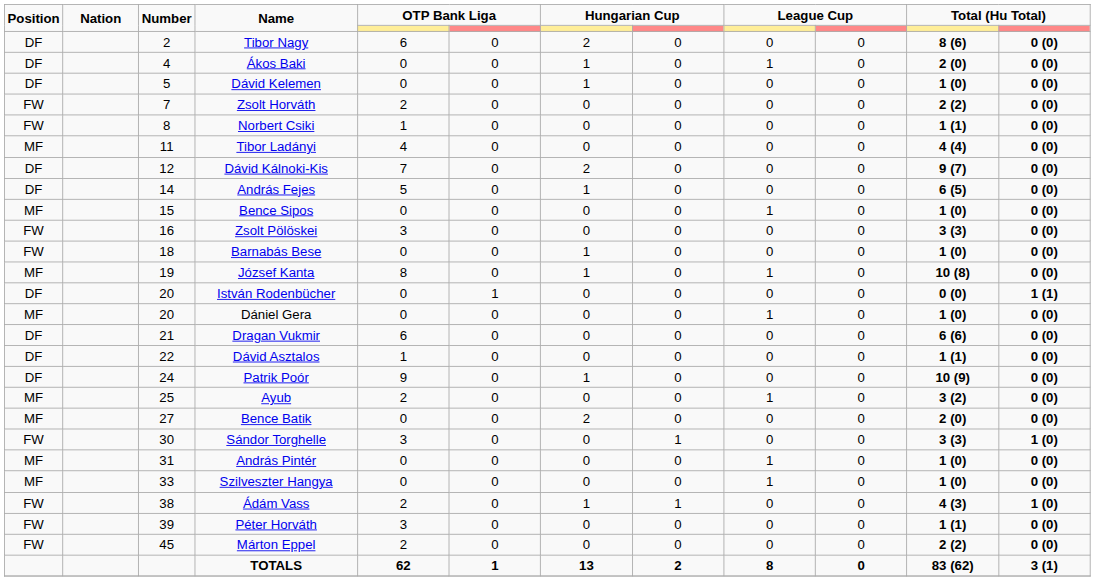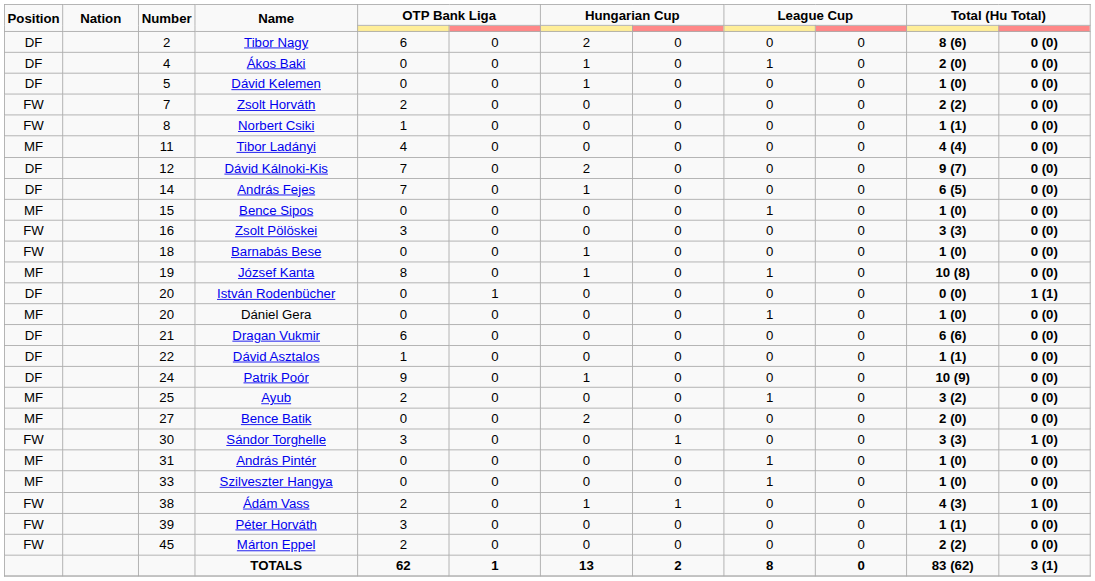 <table class="wikitable" style="font-size: 95%; text-align: center;">
 <tr>
 <td rowspan="2" width="5%" align="center"><strong>Position</strong></td>
 <td rowspan="2" width="7%" align="center"><strong>Nation</strong></td>
 <td rowspan="2" width="5%" align="center"><strong>Number</strong></td>
 <td rowspan="2" width="15%" align="center"><strong>Name</strong></td>
 <td colspan="2" align="center"><strong>OTP Bank Liga</strong></td>
 <td colspan="2" align="center"><strong>Hungarian Cup</strong></td>
 <td colspan="2" align="center"><strong>League Cup</strong></td>
 <td colspan="2" align="center"><strong>Total (Hu Total)</strong></td>
 </tr>
 <tr>
 <th width=60 style="background: #FFEE99"></th>
 <th width=60 style="background: #FF8888"></th>
 <th width=60 style="background: #FFEE99"></th>
 <th width=60 style="background: #FF8888"></th>
 <th width=60 style="background: #FFEE99"></th>
 <th width=60 style="background: #FF8888"></th>
 <th width=60 style="background: #FFEE99"></th>
 <th width=60 style="background: #FF8888"></th>
 </tr>
 <tr>
 <td>DF</td>
 <td></td>
 <td>2</td>
 <td><a href='#'>Tibor Nagy</a></td>
 <td>6</td>
 <td>0</td>
 <td>2</td>
 <td>0</td>
 <td>0</td>
 <td>0</td>
 <td><strong>8 (6)</strong></td>
 <td><strong>0 (0)</strong></td>
 </tr>
 <tr>
 <td>DF</td>
 <td></td>
 <td>4</td>
 <td><a href='#'>Ákos Baki</a></td>
 <td>0</td>
 <td>0</td>
 <td>1</td>
 <td>0</td>
 <td>1</td>
 <td>0</td>
 <td><strong>2 (0)</strong></td>
 <td><strong>0 (0)</strong></td>
 </tr>
 <tr>
 <td>DF</td>
 <td></td>
 <td>5</td>
 <td><a href='#'>Dávid Kelemen</a></td>
 <td>0</td>
 <td>0</td>
 <td>1</td>
 <td>0</td>
 <td>0</td>
 <td>0</td>
 <td><strong>1 (0)</strong></td>
 <td><strong>0 (0)</strong></td>
 </tr>
 <tr>
 <td>FW</td>
 <td></td>
 <td>7</td>
 <td><a href='#'>Zsolt Horváth</a></td>
 <td>2</td>
 <td>0</td>
 <td>0</td>
 <td>0</td>
 <td>0</td>
 <td>0</td>
 <td><strong>2 (2)</strong></td>
 <td><strong>0 (0)</strong></td>
 </tr>
 <tr>
 <td>FW</td>
 <td></td>
 <td>8</td>
 <td><a href='#'>Norbert Csiki</a></td>
 <td>1</td>
 <td>0</td>
 <td>0</td>
 <td>0</td>
 <td>0</td>
 <td>0</td>
 <td><strong>1 (1)</strong></td>
 <td><strong>0 (0)</strong></td>
 </tr>
 <tr>
 <td>MF</td>
 <td></td>
 <td>11</td>
 <td><a href='#'>Tibor Ladányi</a></td>
 <td>4</td>
 <td>0</td>
 <td>0</td>
 <td>0</td>
 <td>0</td>
 <td>0</td>
 <td><strong>4 (4)</strong></td>
 <td><strong>0 (0)</strong></td>
 </tr>
 <tr>
 <td>DF</td>
 <td></td>
 <td>12</td>
 <td><a href='#'>Dávid Kálnoki-Kis</a></td>
 <td>7</td>
 <td>0</td>
 <td>2</td>
 <td>0</td>
 <td>0</td>
 <td>0</td>
 <td><strong>9 (7)</strong></td>
 <td><strong>0 (0)</strong></td>
 </tr>
 <tr>
 <td>DF</td>
 <td></td>
 <td>14</td>
 <td><a href='#'>András Fejes</a></td>
-<td>5</td>
+<td>7</td>
 <td>0</td>
 <td>1</td>
 <td>0</td>
 <td>0</td>
 <td>0</td>
 <td><strong>6 (5)</strong></td>
 <td><strong>0 (0)</strong></td>
 </tr>
 <tr>
 <td>MF</td>
 <td></td>
 <td>15</td>
 <td><a href='#'>Bence Sipos</a></td>
 <td>0</td>
 <td>0</td>
 <td>0</td>
 <td>0</td>
 <td>1</td>
 <td>0</td>
 <td><strong>1 (0)</strong></td>
 <td><strong>0 (0)</strong></td>
 </tr>
 <tr>
 <td>FW</td>
 <td></td>
 <td>16</td>
 <td><a href='#'>Zsolt Pölöskei</a></td>
 <td>3</td>
 <td>0</td>
 <td>0</td>
 <td>0</td>
 <td>0</td>
 <td>0</td>
 <td><strong>3 (3)</strong></td>
 <td><strong>0 (0)</strong></td>
 </tr>
 <tr>
 <td>FW</td>
 <td></td>
 <td>18</td>
 <td><a href='#'>Barnabás Bese</a></td>
 <td>0</td>
 <td>0</td>
 <td>1</td>
 <td>0</td>
 <td>0</td>
 <td>0</td>
 <td><strong>1 (0)</strong></td>
 <td><strong>0 (0)</strong></td>
 </tr>
 <tr>
 <td>MF</td>
 <td></td>
 <td>19</td>
 <td><a href='#'>József Kanta</a></td>
 <td>8</td>
 <td>0</td>
 <td>1</td>
 <td>0</td>
 <td>1</td>
 <td>0</td>
 <td><strong>10 (8)</strong></td>
 <td><strong>0 (0)</strong></td>
 </tr>
 <tr>
 <td>DF</td>
 <td></td>
 <td>20</td>
 <td><a href='#'>István Rodenbücher</a></td>
 <td>0</td>
 <td>1</td>
 <td>0</td>
 <td>0</td>
 <td>0</td>
 <td>0</td>
 <td><strong>0 (0)</strong></td>
 <td><strong>1 (1)</strong></td>
 </tr>
 <tr>
 <td>MF</td>
 <td></td>
 <td>20</td>
 <td>Dániel Gera</td>
 <td>0</td>
 <td>0</td>
 <td>0</td>
 <td>0</td>
 <td>1</td>
 <td>0</td>
 <td><strong>1 (0)</strong></td>
 <td><strong>0 (0)</strong></td>
 </tr>
 <tr>
 <td>DF</td>
 <td></td>
 <td>21</td>
 <td><a href='#'>Dragan Vukmir</a></td>
 <td>6</td>
 <td>0</td>
 <td>0</td>
 <td>0</td>
 <td>0</td>
 <td>0</td>
 <td><strong>6 (6)</strong></td>
 <td><strong>0 (0)</strong></td>
 </tr>
 <tr>
 <td>DF</td>
 <td></td>
 <td>22</td>
 <td><a href='#'>Dávid Asztalos</a></td>
 <td>1</td>
 <td>0</td>
 <td>0</td>
 <td>0</td>
 <td>0</td>
 <td>0</td>
 <td><strong>1 (1)</strong></td>
 <td><strong>0 (0)</strong></td>
 </tr>
 <tr>
 <td>DF</td>
 <td></td>
 <td>24</td>
 <td><a href='#'>Patrik Poór</a></td>
 <td>9</td>
 <td>0</td>
 <td>1</td>
 <td>0</td>
 <td>0</td>
 <td>0</td>
 <td><strong>10 (9)</strong></td>
 <td><strong>0 (0)</strong></td>
 </tr>
 <tr>
 <td>MF</td>
 <td></td>
 <td>25</td>
 <td><a href='#'>Ayub</a></td>
 <td>2</td>
 <td>0</td>
 <td>0</td>
 <td>0</td>
 <td>1</td>
 <td>0</td>
 <td><strong>3 (2)</strong></td>
 <td><strong>0 (0)</strong></td>
 </tr>
 <tr>
 <td>MF</td>
 <td></td>
 <td>27</td>
 <td><a href='#'>Bence Batik</a></td>
 <td>0</td>
 <td>0</td>
 <td>2</td>
 <td>0</td>
 <td>0</td>
 <td>0</td>
 <td><strong>2 (0)</strong></td>
 <td><strong>0 (0)</strong></td>
 </tr>
 <tr>
 <td>FW</td>
 <td></td>
 <td>30</td>
 <td><a href='#'>Sándor Torghelle</a></td>
 <td>3</td>
 <td>0</td>
 <td>0</td>
 <td>1</td>
 <td>0</td>
 <td>0</td>
 <td><strong>3 (3)</strong></td>
 <td><strong>1 (0)</strong></td>
 </tr>
 <tr>
 <td>MF</td>
 <td></td>
 <td>31</td>
 <td><a href='#'>András Pintér</a></td>
 <td>0</td>
 <td>0</td>
 <td>0</td>
 <td>0</td>
 <td>1</td>
 <td>0</td>
 <td><strong>1 (0)</strong></td>
 <td><strong>0 (0)</strong></td>
 </tr>
 <tr>
 <td>MF</td>
 <td></td>
 <td>33</td>
 <td><a href='#'>Szilveszter Hangya</a></td>
 <td>0</td>
 <td>0</td>
 <td>0</td>
 <td>0</td>
 <td>1</td>
 <td>0</td>
 <td><strong>1 (0)</strong></td>
 <td><strong>0 (0)</strong></td>
 </tr>
 <tr>
 <td>FW</td>
 <td></td>
 <td>38</td>
 <td><a href='#'>Ádám Vass</a></td>
 <td>2</td>
 <td>0</td>
 <td>1</td>
 <td>1</td>
 <td>0</td>
 <td>0</td>
 <td><strong>4 (3)</strong></td>
 <td><strong>1 (0)</strong></td>
 </tr>
 <tr>
 <td>FW</td>
 <td></td>
 <td>39</td>
 <td><a href='#'>Péter Horváth</a></td>
 <td>3</td>
 <td>0</td>
 <td>0</td>
 <td>0</td>
 <td>0</td>
 <td>0</td>
 <td><strong>1 (1)</strong></td>
 <td><strong>0 (0)</strong></td>
 </tr>
 <tr>
 <td>FW</td>
 <td></td>
 <td>45</td>
 <td><a href='#'>Márton Eppel</a></td>
 <td>2</td>
 <td>0</td>
 <td>0</td>
 <td>0</td>
 <td>0</td>
 <td>0</td>
 <td><strong>2 (2)</strong></td>
 <td><strong>0 (0)</strong></td>
 </tr>
 <tr>
 <td></td>
 <td></td>
 <td></td>
 <td><strong>TOTALS</strong></td>
 <td><strong>62</strong></td>
 <td><strong>1</strong></td>
 <td><strong>13</strong></td>
 <td><strong>2</strong></td>
 <td><strong>8</strong></td>
 <td><strong>0</strong></td>
 <td><strong>83 (62)</strong></td>
 <td><strong>3 (1)</strong></td>
 </tr>
 <tr>
 </tr>
 </table>
